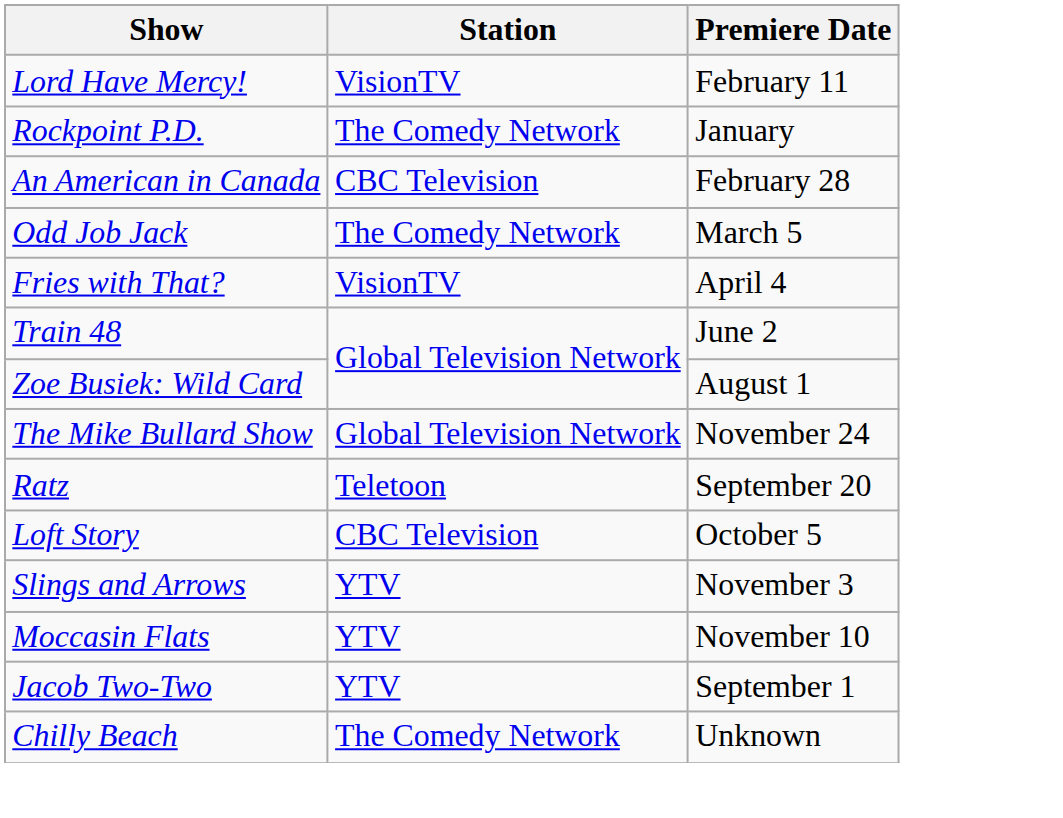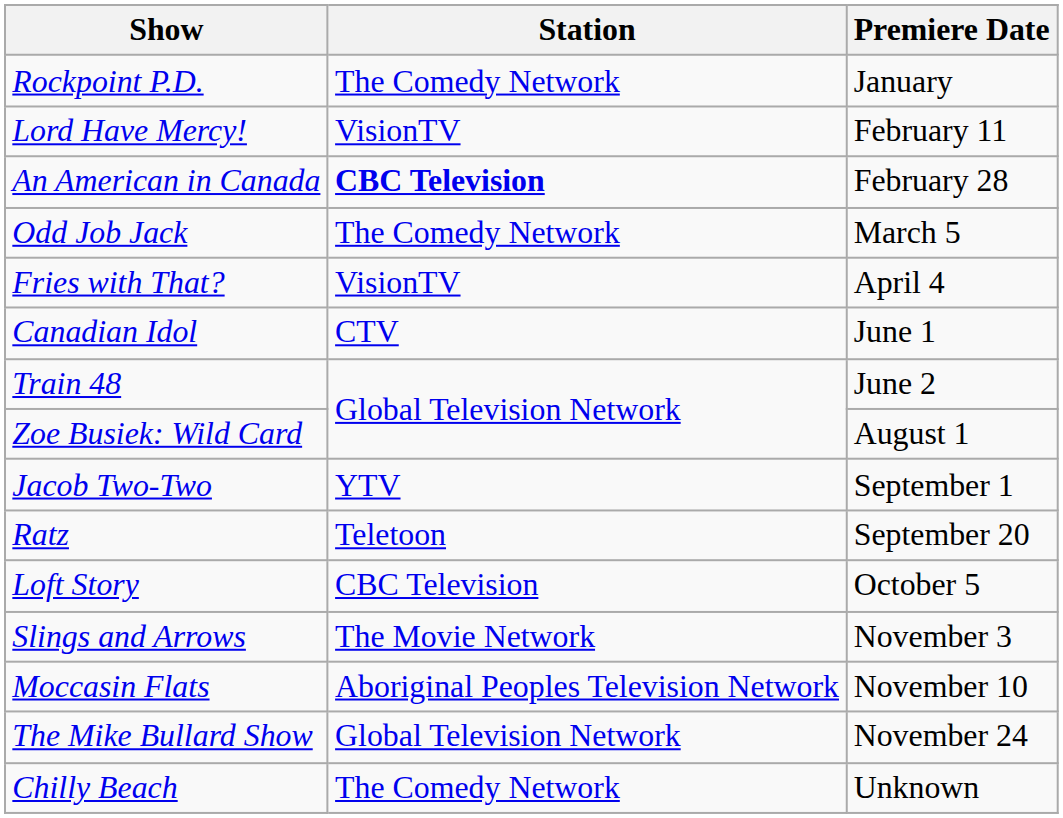 <table class="wikitable">
 <tr>
 <th>Show</th>
 <th>Station</th>
 <th>Premiere Date</th>
 </tr>
 <tr>
+<td><em><a href='#'>Rockpoint P.D.</a></em></td>
+<td><a href='#'>The Comedy Network</a></td>
+<td>January</td>
+</tr>
+<tr>
 <td><em><a href='#'>Lord Have Mercy!</a></em></td>
 <td><a href='#'>VisionTV</a></td>
 <td>February 11</td>
 </tr>
 <tr>
-<td><em><a href='#'>Rockpoint P.D.</a></em></td>
-<td><a href='#'>The Comedy Network</a></td>
-<td>January</td>
-</tr>
-<tr>
 <td><em><a href='#'>An American in Canada</a></em></td>
-<td><a href='#'>CBC Television</a></td>
+<td><strong><a href='#'>CBC Television</a></strong></td>
 <td>February 28</td>
 </tr>
 <tr>
 <td><em><a href='#'>Odd Job Jack</a></em></td>
 <td><a href='#'>The Comedy Network</a></td>
 <td>March 5</td>
 </tr>
 <tr>
 <td><em><a href='#'>Fries with That?</a></em></td>
 <td><a href='#'>VisionTV</a></td>
 <td>April 4</td>
 </tr>
 <tr>
+<td><em><a href='#'>Canadian Idol</a></em></td>
+<td><a href='#'>CTV</a></td>
+<td>June 1</td>
+</tr>
+<tr>
 <td><em><a href='#'>Train 48</a></em></td>
 <td rowspan="2"><a href='#'>Global Television Network</a></td>
 <td>June 2</td>
 </tr>
 <tr>
 <td><em><a href='#'>Zoe Busiek: Wild Card</a></em></td>
 <td>August 1</td>
 </tr>
 <tr>
-<td><em><a href='#'>The Mike Bullard Show</a></em></td>
-<td><a href='#'>Global Television Network</a></td>
-<td>November 24</td>
+<td><em><a href='#'>Jacob Two-Two</a></em></td>
+<td><a href='#'>YTV</a></td>
+<td>September 1</td>
 </tr>
 <tr>
 <td><em><a href='#'>Ratz</a></em></td>
 <td><a href='#'>Teletoon</a></td>
 <td>September 20</td>
 </tr>
 <tr>
 <td><em><a href='#'>Loft Story</a></em></td>
 <td><a href='#'>CBC Television</a></td>
 <td>October 5</td>
 </tr>
 <tr>
 <td><em><a href='#'>Slings and Arrows</a></em></td>
-<td><a href='#'>YTV</a></td>
+<td><a href='#'>The Movie Network</a></td>
 <td>November 3</td>
 </tr>
 <tr>
 <td><em><a href='#'>Moccasin Flats</a></em></td>
-<td><a href='#'>YTV</a></td>
+<td><a href='#'>Aboriginal Peoples Television Network</a></td>
 <td>November 10</td>
 </tr>
 <tr>
-<td><em><a href='#'>Jacob Two-Two</a></em></td>
-<td><a href='#'>YTV</a></td>
-<td>September 1</td>
+<td><em><a href='#'>The Mike Bullard Show</a></em></td>
+<td><a href='#'>Global Television Network</a></td>
+<td>November 24</td>
 </tr>
 <tr>
 <td><em><a href='#'>Chilly Beach</a></em></td>
 <td><a href='#'>The Comedy Network</a></td>
 <td>Unknown</td>
 </tr>
 </table>
